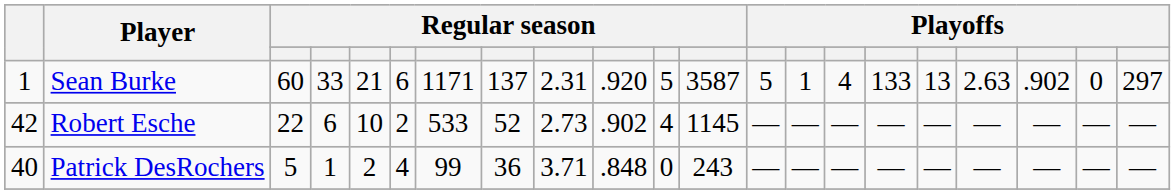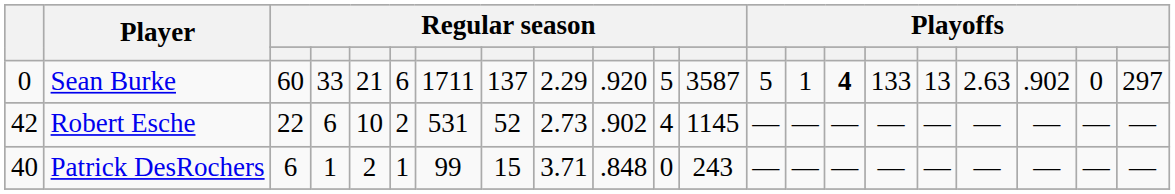 <table class="wikitable plainrowheaders" style="text-align:center;">
 <tr>
 <th scope="col" rowspan="2"></th>
 <th scope="col" rowspan="2">Player</th>
 <th scope=colgroup colspan=10>Regular season</th>
 <th scope=colgroup colspan=9>Playoffs</th>
 </tr>
 <tr>
 <th scope="col"></th>
 <th scope="col"></th>
 <th scope="col"></th>
 <th scope="col"></th>
 <th scope="col"></th>
 <th scope="col"></th>
 <th scope="col"></th>
 <th scope="col"></th>
 <th scope="col"></th>
 <th scope="col"></th>
 <th scope="col"></th>
 <th scope="col"></th>
 <th scope="col"></th>
 <th scope="col"></th>
 <th scope="col"></th>
 <th scope="col"></th>
 <th scope="col"></th>
 <th scope="col"></th>
 <th scope="col"></th>
 </tr>
 <tr>
-<td scope="row">1</td>
+<td scope="row">0</td>
 <td align="left"><a href='#'>Sean Burke</a></td>
 <td>60</td>
 <td>33</td>
 <td>21</td>
 <td>6</td>
-<td>1171</td>
+<td>1711</td>
 <td>137</td>
-<td>2.31</td>
+<td>2.29</td>
 <td>.920</td>
 <td>5</td>
 <td>3587</td>
 <td>5</td>
 <td>1</td>
-<td>4</td>
+<td><strong>4</strong></td>
 <td>133</td>
 <td>13</td>
 <td>2.63</td>
 <td>.902</td>
 <td>0</td>
 <td>297</td>
 </tr>
 <tr>
 <td scope="row">42</td>
 <td align="left"><a href='#'>Robert Esche</a></td>
 <td>22</td>
 <td>6</td>
 <td>10</td>
 <td>2</td>
-<td>533</td>
+<td>531</td>
 <td>52</td>
 <td>2.73</td>
 <td>.902</td>
 <td>4</td>
 <td>1145</td>
 <td>—</td>
 <td>—</td>
 <td>—</td>
 <td>—</td>
 <td>—</td>
 <td>—</td>
 <td>—</td>
 <td>—</td>
 <td>—</td>
 </tr>
 <tr>
 <td scope="row">40</td>
 <td align="left"><a href='#'>Patrick DesRochers</a></td>
-<td>5</td>
+<td>6</td>
 <td>1</td>
 <td>2</td>
-<td>4</td>
+<td>1</td>
 <td>99</td>
-<td>36</td>
+<td>15</td>
 <td>3.71</td>
 <td>.848</td>
 <td>0</td>
 <td>243</td>
 <td>—</td>
 <td>—</td>
 <td>—</td>
 <td>—</td>
 <td>—</td>
 <td>—</td>
 <td>—</td>
 <td>—</td>
 <td>—</td>
 </tr>
 </table>
